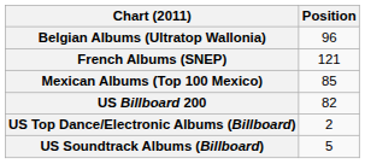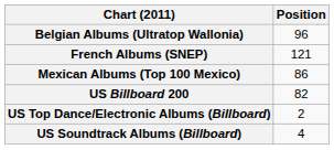 <table class="wikitable sortable plainrowheaders" style="text-align:center">
 <tr>
 <th scope="col">Chart (2011)</th>
 <th scope="col">Position</th>
 </tr>
 <tr>
 <th scope="row">Belgian Albums (Ultratop Wallonia)</th>
 <td>96</td>
 </tr>
 <tr>
 <th scope="row">French Albums (SNEP)</th>
 <td>121</td>
 </tr>
 <tr>
 <th scope="row">Mexican Albums (Top 100 Mexico)</th>
-<td>85</td>
+<td>86</td>
 </tr>
 <tr>
 <th scope="row">US <em>Billboard</em> 200</th>
 <td>82</td>
 </tr>
 <tr>
 <th scope="row">US Top Dance/Electronic Albums (<em>Billboard</em>)</th>
 <td>2</td>
 </tr>
 <tr>
 <th scope="row">US Soundtrack Albums (<em>Billboard</em>)</th>
-<td>5</td>
+<td>4</td>
 </tr>
 </table>
